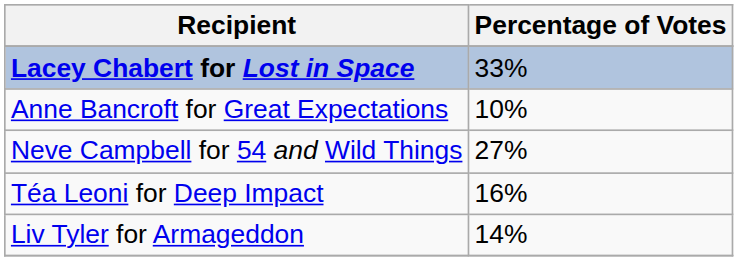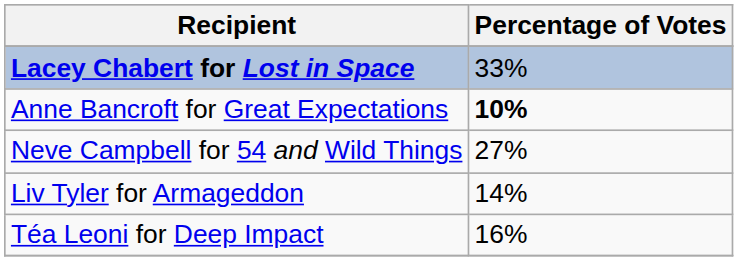 <table class="wikitable sortable plainrowheaders">
 <tr>
 <th>Recipient</th>
 <th>Percentage of Votes</th>
 </tr>
 <tr>
 </tr>
 <tr style="background:#B0C4DE;">
 <td><strong><a href='#'>Lacey Chabert</a> for <em><a href='#'>Lost in Space</a><strong><em></td>
 <td></strong>33%<strong></td>
 </tr>
 <tr>
 <td><a href='#'>Anne Bancroft</a> for </em><a href='#'>Great Expectations</a><em></td>
-<td>10%</td>
+<td><strong>10%</strong></td>
 </tr>
 <tr>
 <td><a href='#'>Neve Campbell</a> for </em><a href='#'>54</a><em> and </em><a href='#'>Wild Things</a><em></td>
 <td>27%</td>
 </tr>
 <tr>
+<td><a href='#'>Liv Tyler</a> for </em><a href='#'>Armageddon</a><em></td>
+<td>14%</td>
+</tr>
+<tr>
 <td><a href='#'>Téa Leoni</a> for </em><a href='#'>Deep Impact</a><em></td>
 <td>16%</td>
 </tr>
 <tr>
-<td><a href='#'>Liv Tyler</a> for </em><a href='#'>Armageddon</a><em></td>
-<td>14%</td>
-</tr>
-<tr>
 </tr>
 </table>
